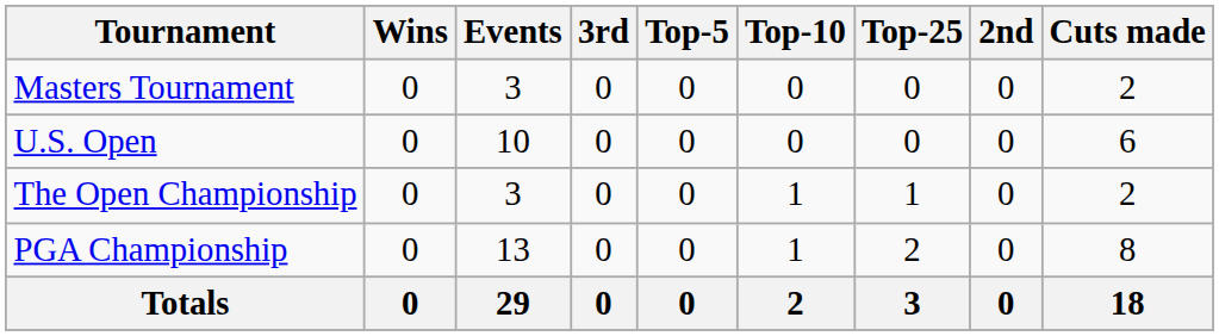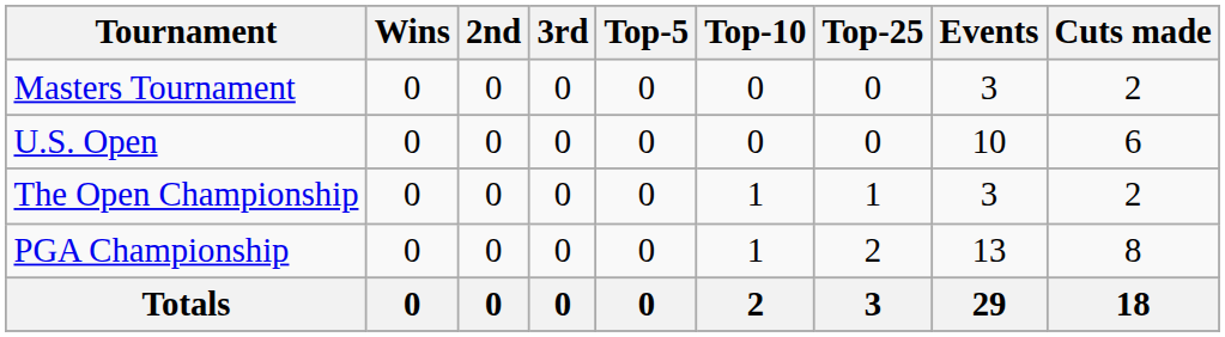 <table class=wikitable style=text-align:center>
 <tr>
 <th>Tournament</th>
 <th>Wins</th>
-<th>Events</th>
+<th>2nd</th>
 <th>3rd</th>
 <th>Top-5</th>
 <th>Top-10</th>
 <th>Top-25</th>
-<th>2nd</th>
+<th>Events</th>
 <th>Cuts made</th>
 </tr>
 <tr>
 <td align=left><a href='#'>Masters Tournament</a></td>
 <td>0</td>
-<td>3</td>
 <td>0</td>
 <td>0</td>
 <td>0</td>
 <td>0</td>
 <td>0</td>
+<td>3</td>
 <td>2</td>
 </tr>
 <tr>
 <td align=left><a href='#'>U.S. Open</a></td>
 <td>0</td>
-<td>10</td>
 <td>0</td>
 <td>0</td>
 <td>0</td>
 <td>0</td>
 <td>0</td>
+<td>10</td>
 <td>6</td>
 </tr>
 <tr>
 <td align=left><a href='#'>The Open Championship</a></td>
 <td>0</td>
-<td>3</td>
+<td>0</td>
 <td>0</td>
 <td>0</td>
 <td>1</td>
 <td>1</td>
-<td>0</td>
+<td>3</td>
 <td>2</td>
 </tr>
 <tr>
 <td align=left><a href='#'>PGA Championship</a></td>
 <td>0</td>
-<td>13</td>
+<td>0</td>
 <td>0</td>
 <td>0</td>
 <td>1</td>
 <td>2</td>
-<td>0</td>
+<td>13</td>
 <td>8</td>
 </tr>
 <tr>
 <th>Totals</th>
 <th>0</th>
-<th>29</th>
+<th>0</th>
 <th>0</th>
 <th>0</th>
 <th>2</th>
 <th>3</th>
-<th>0</th>
+<th>29</th>
 <th>18</th>
 </tr>
 </table>
